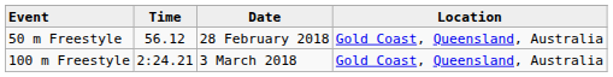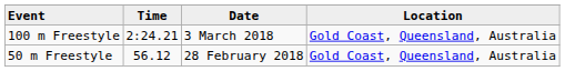 <table class="wikitable">
 <tr bgcolor="#eeeeee">
 </tr>
 <tr bgcolor="#eeeeee">
 <td><strong>Event</strong></td>
 <td align="center"><strong>Time</strong></td>
 <td align="center"><strong>Date</strong></td>
 <td align="center"><strong>Location</strong></td>
 </tr>
 <tr>
+<td>100 m Freestyle</td>
+<td align="center">2:24.21</td>
+<td>3 March 2018</td>
+<td><a href='#'>Gold Coast</a>, <a href='#'>Queensland</a>, Australia</td>
+</tr>
+<tr>
 <td>50 m Freestyle</td>
 <td align="center">56.12</td>
 <td>28 February 2018</td>
 <td><a href='#'>Gold Coast</a>, <a href='#'>Queensland</a>, Australia</td>
 </tr>
-<tr>
-<td>100 m Freestyle</td>
-<td align="center">2:24.21</td>
-<td>3 March 2018</td>
-<td><a href='#'>Gold Coast</a>, <a href='#'>Queensland</a>, Australia</td>
-</tr>
 </table>
